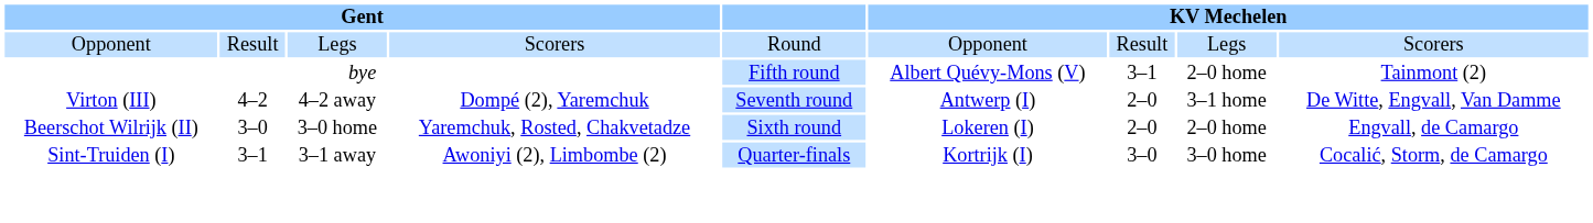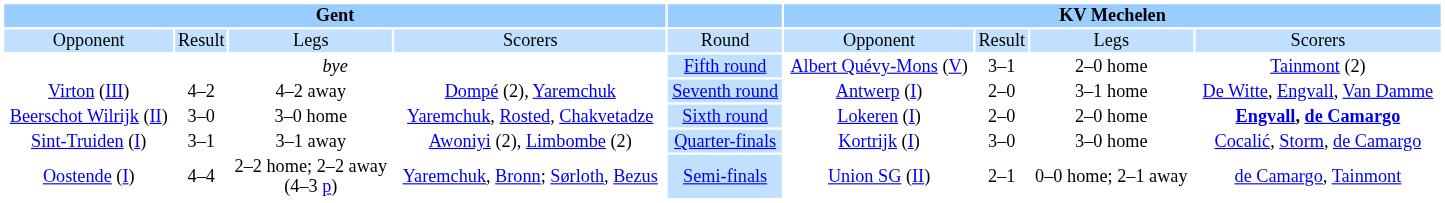 <table width="100%" style="text-align:center">
 <tr style="vertical-align:top; background:#9cf;">
 <th colspan=4 style="width:1*">Gent</th>
 <th></th>
 <th colspan=4 style="width:1*">KV Mechelen</th>
 </tr>
 <tr style="vertical-align:top; background:#c1e0ff;">
 <td>Opponent</td>
 <td>Result</td>
 <td>Legs</td>
 <td>Scorers</td>
 <td style="background:#c1e0ff;">Round</td>
 <td>Opponent</td>
 <td>Result</td>
 <td>Legs</td>
 <td>Scorers</td>
 </tr>
 <tr>
 <td colspan=4><em>bye</em></td>
 <td style="background:#c1e0ff;"><a href='#'>Fifth round</a></td>
 <td><a href='#'>Albert Quévy-Mons</a> (<a href='#'>V</a>)</td>
 <td>3–1</td>
 <td>2–0 home</td>
 <td><a href='#'>Tainmont</a> (2)</td>
 </tr>
 <tr>
 <td><a href='#'>Virton</a> (<a href='#'>III</a>)</td>
 <td>4–2</td>
 <td>4–2 away</td>
 <td><a href='#'>Dompé</a> (2), <a href='#'>Yaremchuk</a></td>
 <td style="background:#c1e0ff;"><a href='#'>Seventh round</a></td>
 <td><a href='#'>Antwerp</a> (<a href='#'>I</a>)</td>
 <td>2–0</td>
 <td>3–1 home</td>
 <td><a href='#'>De Witte</a>, <a href='#'>Engvall</a>, <a href='#'>Van Damme</a></td>
 </tr>
 <tr>
 <td><a href='#'>Beerschot Wilrijk</a> (<a href='#'>II</a>)</td>
 <td>3–0</td>
 <td>3–0 home</td>
 <td><a href='#'>Yaremchuk</a>, <a href='#'>Rosted</a>, <a href='#'>Chakvetadze</a></td>
 <td style="background:#c1e0ff;"><a href='#'>Sixth round</a></td>
 <td><a href='#'>Lokeren</a> (<a href='#'>I</a>)</td>
 <td>2–0</td>
 <td>2–0 home</td>
-<td><a href='#'>Engvall</a>, <a href='#'>de Camargo</a></td>
+<td><strong><a href='#'>Engvall</a>, <a href='#'>de Camargo</a></strong></td>
 </tr>
 <tr>
 <td><a href='#'>Sint-Truiden</a> (<a href='#'>I</a>)</td>
 <td>3–1</td>
 <td>3–1 away</td>
 <td><a href='#'>Awoniyi</a> (2), <a href='#'>Limbombe</a> (2)</td>
 <td style="background:#c1e0ff;"><a href='#'>Quarter-finals</a></td>
 <td><a href='#'>Kortrijk</a> (<a href='#'>I</a>)</td>
 <td>3–0</td>
 <td>3–0 home</td>
 <td><a href='#'>Cocalić</a>, <a href='#'>Storm</a>, <a href='#'>de Camargo</a></td>
 </tr>
+<tr>
+<td><a href='#'>Oostende</a> (<a href='#'>I</a>)</td>
+<td>4–4</td>
+<td>2–2 home; 2–2 away <br>(4–3 <a href='#'>p</a>)</td>
+<td><a href='#'>Yaremchuk</a>, <a href='#'>Bronn</a>; <a href='#'>Sørloth</a>, <a href='#'>Bezus</a></td>
+<td style="background:#c1e0ff;"><a href='#'>Semi-finals</a></td>
+<td><a href='#'>Union SG</a> (<a href='#'>II</a>)</td>
+<td>2–1</td>
+<td>0–0 home; 2–1 away</td>
+<td><a href='#'>de Camargo</a>, <a href='#'>Tainmont</a></td>
+</tr>
 </table>
